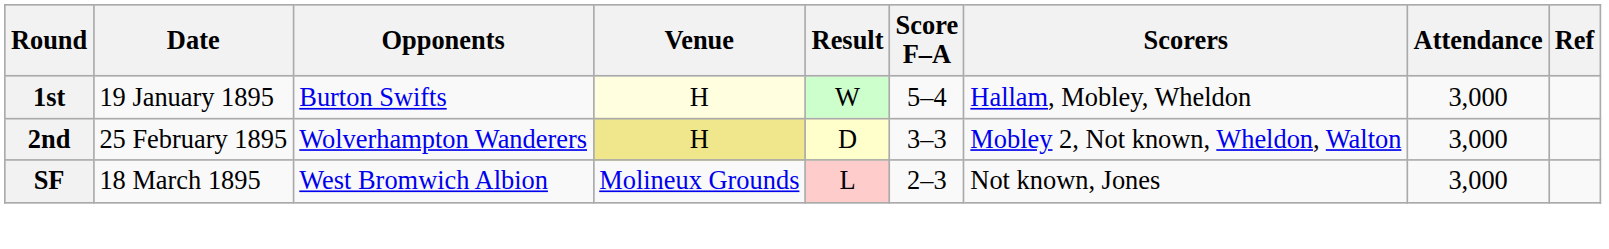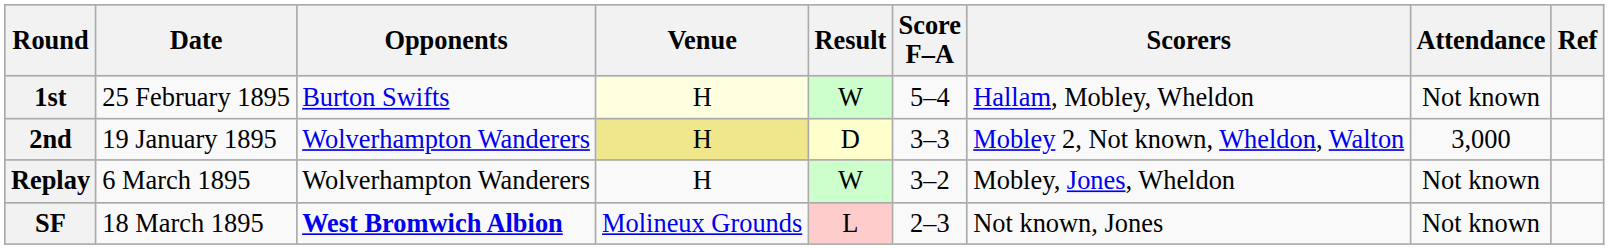 <table class="wikitable" style="text-align:center">
 <tr>
 <th scope=col>Round</th>
 <th scope=col>Date</th>
 <th scope=col>Opponents</th>
 <th scope=col>Venue</th>
 <th scope=col>Result</th>
 <th scope=col>Score<br>F–A</th>
 <th scope=col>Scorers</th>
 <th scope=col>Attendance</th>
 <th scope=col>Ref</th>
 </tr>
 <tr>
 <th scope=row>1st</th>
-<td style=text-align:left>19 January 1895</td>
+<td style=text-align:left>25 February 1895</td>
 <td style=text-align:left><a href='#'>Burton Swifts</a></td>
 <td style="background: lightyellow;">H</td>
 <td style=background:#cfc>W</td>
 <td>5–4</td>
 <td style=text-align:left><a href='#'>Hallam</a>, Mobley, Wheldon</td>
-<td>3,000</td>
+<td>Not known</td>
 <td></td>
 </tr>
 <tr>
 <th scope=row>2nd</th>
-<td style=text-align:left>25 February 1895</td>
+<td style=text-align:left>19 January 1895</td>
 <td style=text-align:left><a href='#'>Wolverhampton Wanderers</a></td>
 <td style="background: khaki;">H</td>
 <td style=background:#ffc>D</td>
 <td>3–3</td>
 <td style=text-align:left><a href='#'>Mobley</a> 2, Not known, <a href='#'>Wheldon</a>, <a href='#'>Walton</a></td>
 <td>3,000</td>
 <td></td>
 </tr>
 <tr>
+<th scope=row>Replay</th>
+<td style=text-align:left>6 March 1895</td>
+<td style=text-align:left>Wolverhampton Wanderers</td>
+<td>H</td>
+<td style=background:#cfc>W</td>
+<td>3–2</td>
+<td style=text-align:left>Mobley, <a href='#'>Jones</a>, Wheldon</td>
+<td>Not known</td>
+<td></td>
+</tr>
+<tr>
 <th scope=row>SF</th>
 <td style=text-align:left>18 March 1895</td>
-<td style=text-align:left><a href='#'>West Bromwich Albion</a></td>
+<td style=text-align:left><strong><a href='#'>West Bromwich Albion</a></strong></td>
 <td><a href='#'>Molineux Grounds</a></td>
 <td style=background:#fcc>L</td>
 <td>2–3</td>
 <td style=text-align:left>Not known, Jones</td>
-<td>3,000</td>
+<td>Not known</td>
 <td></td>
 </tr>
 </table>
